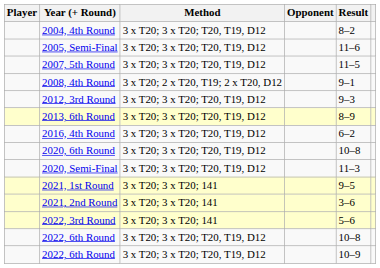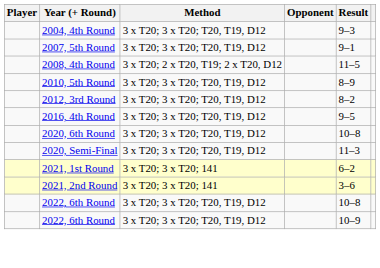 <table class="wikitable sortable">
 <tr>
 <th>Player</th>
 <th>Year (+ Round)</th>
 <th>Method</th>
 <th>Opponent</th>
 <th>Result</th>
 <th class=unsortable></th>
 </tr>
 <tr>
 <td></td>
 <td><a href='#'>2004, 4th Round</a></td>
 <td>3 x T20; 3 x T20; T20, T19, D12</td>
 <td></td>
-<td>8–2</td>
-<td></td>
-</tr>
-<tr>
-<td></td>
-<td><a href='#'>2005, Semi-Final</a></td>
-<td>3 x T20; 3 x T20; T20, T19, D12</td>
-<td></td>
-<td>11–6</td>
+<td>9–3</td>
 <td></td>
 </tr>
 <tr>
 <td></td>
 <td><a href='#'>2007, 5th Round</a></td>
 <td>3 x T20; 3 x T20; T20, T19, D12</td>
 <td></td>
-<td>11–5</td>
+<td>9–1</td>
 <td></td>
 </tr>
 <tr>
 <td></td>
 <td><a href='#'>2008, 4th Round</a></td>
 <td>3 x T20; 2 x T20, T19; 2 x T20, D12</td>
 <td></td>
-<td>9–1</td>
+<td>11–5</td>
+<td></td>
+</tr>
+<tr>
+<td></td>
+<td><a href='#'>2010, 5th Round</a></td>
+<td>3 x T20; 3 x T20; T20, T19, D12</td>
+<td></td>
+<td>8–9</td>
 <td></td>
 </tr>
 <tr>
 <td></td>
 <td><a href='#'>2012, 3rd Round</a></td>
 <td>3 x T20; 3 x T20; T20, T19, D12</td>
 <td></td>
-<td>9–3</td>
-<td></td>
-</tr>
-<tr style="background:#FFFFCC;">
-<td></td>
-<td><a href='#'>2013, 6th Round</a></td>
-<td>3 x T20; 3 x T20; T20, T19, D12</td>
-<td></td>
-<td>8–9</td>
+<td>8–2</td>
 <td></td>
 </tr>
 <tr>
 <td></td>
 <td><a href='#'>2016, 4th Round</a></td>
 <td>3 x T20; 3 x T20; T20, T19, D12</td>
 <td></td>
-<td>6–2</td>
+<td>9–5</td>
 <td></td>
 </tr>
 <tr>
 <td></td>
 <td><a href='#'>2020, 6th Round</a></td>
 <td>3 x T20; 3 x T20; T20, T19, D12</td>
 <td></td>
 <td>10–8</td>
 <td></td>
 </tr>
 <tr>
 <td></td>
 <td><a href='#'>2020, Semi-Final</a></td>
 <td>3 x T20; 3 x T20; T20, T19, D12</td>
 <td></td>
 <td>11–3</td>
 <td></td>
 </tr>
 <tr style="background:#FFFFCC;">
 <td></td>
 <td><a href='#'>2021, 1st Round</a></td>
 <td>3 x T20; 3 x T20; 141  </td>
 <td></td>
-<td>9–5</td>
+<td>6–2</td>
 <td></td>
 </tr>
 <tr style="background:#FFFFCC;">
 <td></td>
 <td><a href='#'>2021, 2nd Round</a></td>
 <td>3 x T20; 3 x T20; 141  </td>
 <td></td>
 <td>3–6</td>
-<td></td>
-</tr>
-<tr style="background:#FFFFCC;">
-<td></td>
-<td><a href='#'>2022, 3rd Round</a></td>
-<td>3 x T20; 3 x T20; 141  </td>
-<td></td>
-<td>5–6</td>
 <td></td>
 </tr>
 <tr>
 <td></td>
 <td><a href='#'>2022, 6th Round</a></td>
 <td>3 x T20; 3 x T20; T20, T19, D12</td>
 <td></td>
 <td>10–8</td>
 <td></td>
 </tr>
 <tr>
 <td></td>
 <td><a href='#'>2022, 6th Round</a></td>
 <td>3 x T20; 3 x T20; T20, T19, D12</td>
 <td></td>
 <td>10–9</td>
 <td></td>
 </tr>
 </table>
